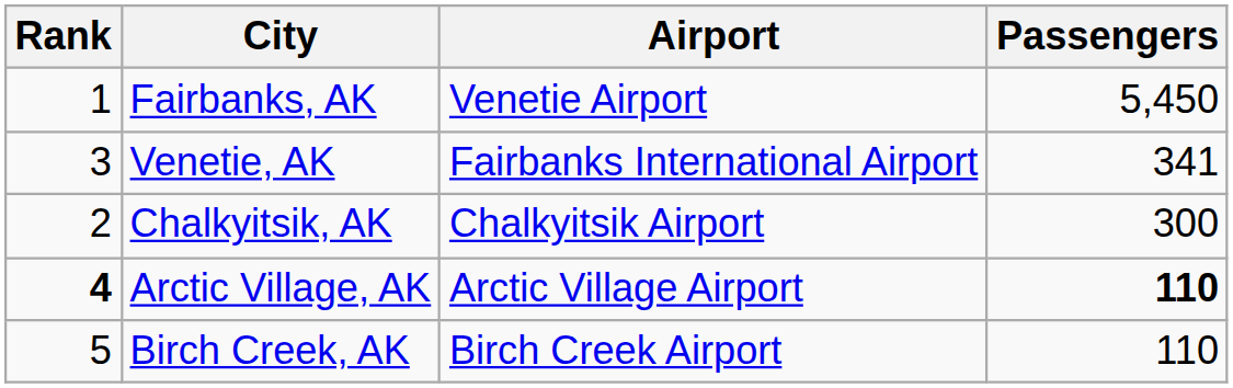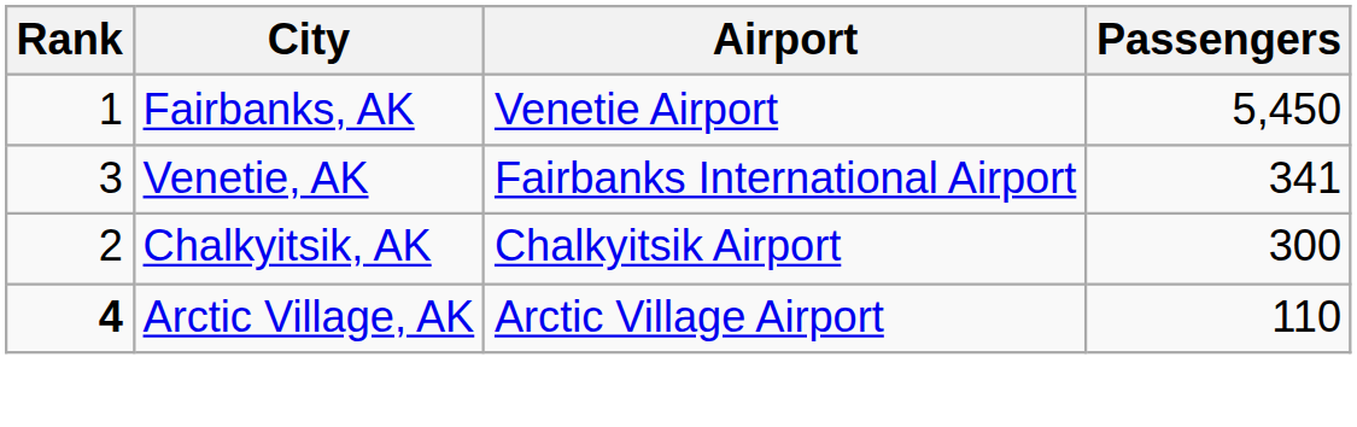 <table class="wikitable">
 <tr>
 <th>Rank</th>
 <th>City</th>
 <th>Airport</th>
 <th>Passengers</th>
 </tr>
 <tr>
 <td align=right>1</td>
 <td> <a href='#'>Fairbanks, AK</a></td>
 <td><a href='#'>Venetie Airport</a></td>
 <td align=right>5,450</td>
 </tr>
 <tr>
 <td align=right>3</td>
 <td> <a href='#'>Venetie, AK</a></td>
 <td><a href='#'>Fairbanks International Airport</a></td>
 <td align=right>341</td>
 </tr>
 <tr>
 <td align=right>2</td>
 <td> <a href='#'>Chalkyitsik, AK</a></td>
 <td><a href='#'>Chalkyitsik Airport</a></td>
 <td align=right>300</td>
 </tr>
 <tr>
 <td align=right><strong>4</strong></td>
 <td> <a href='#'>Arctic Village, AK</a></td>
 <td><a href='#'>Arctic Village Airport</a></td>
-<td align=right><strong>110</strong></td>
-</tr>
-<tr>
-<td align=right>5</td>
-<td> <a href='#'>Birch Creek, AK</a></td>
-<td><a href='#'>Birch Creek Airport</a></td>
 <td align=right>110</td>
 </tr>
 </table>
